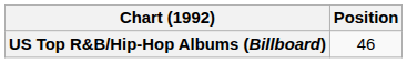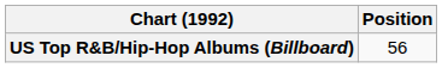 <table class="wikitable plainrowheaders" style="text-align:center">
 <tr>
 <th scope="col">Chart (1992)</th>
 <th scope="col">Position</th>
 </tr>
 <tr>
 <th scope="row">US Top R&B/Hip-Hop Albums (<em>Billboard</em>)</th>
-<td>46</td>
+<td>56</td>
 </tr>
 </table>
